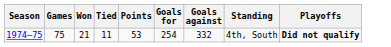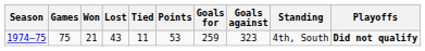 <table class="wikitable" style="text-align:center">
 <tr>
 <th>Season</th>
 <th>Games</th>
 <th>Won</th>
+<th>Lost</th>
 <th>Tied</th>
 <th>Points</th>
 <th>Goals<br>for</th>
 <th>Goals<br>against</th>
 <th>Standing</th>
 <th>Playoffs</th>
 </tr>
 <tr>
 <td><a href='#'>1974–75</a></td>
 <td>75</td>
 <td>21</td>
+<td>43</td>
 <td>11</td>
 <td>53</td>
-<td>254</td>
-<td>332</td>
+<td>259</td>
+<td>323</td>
 <td>4th, South</td>
 <td><strong>Did not qualify</strong></td>
 </tr>
 </table>
